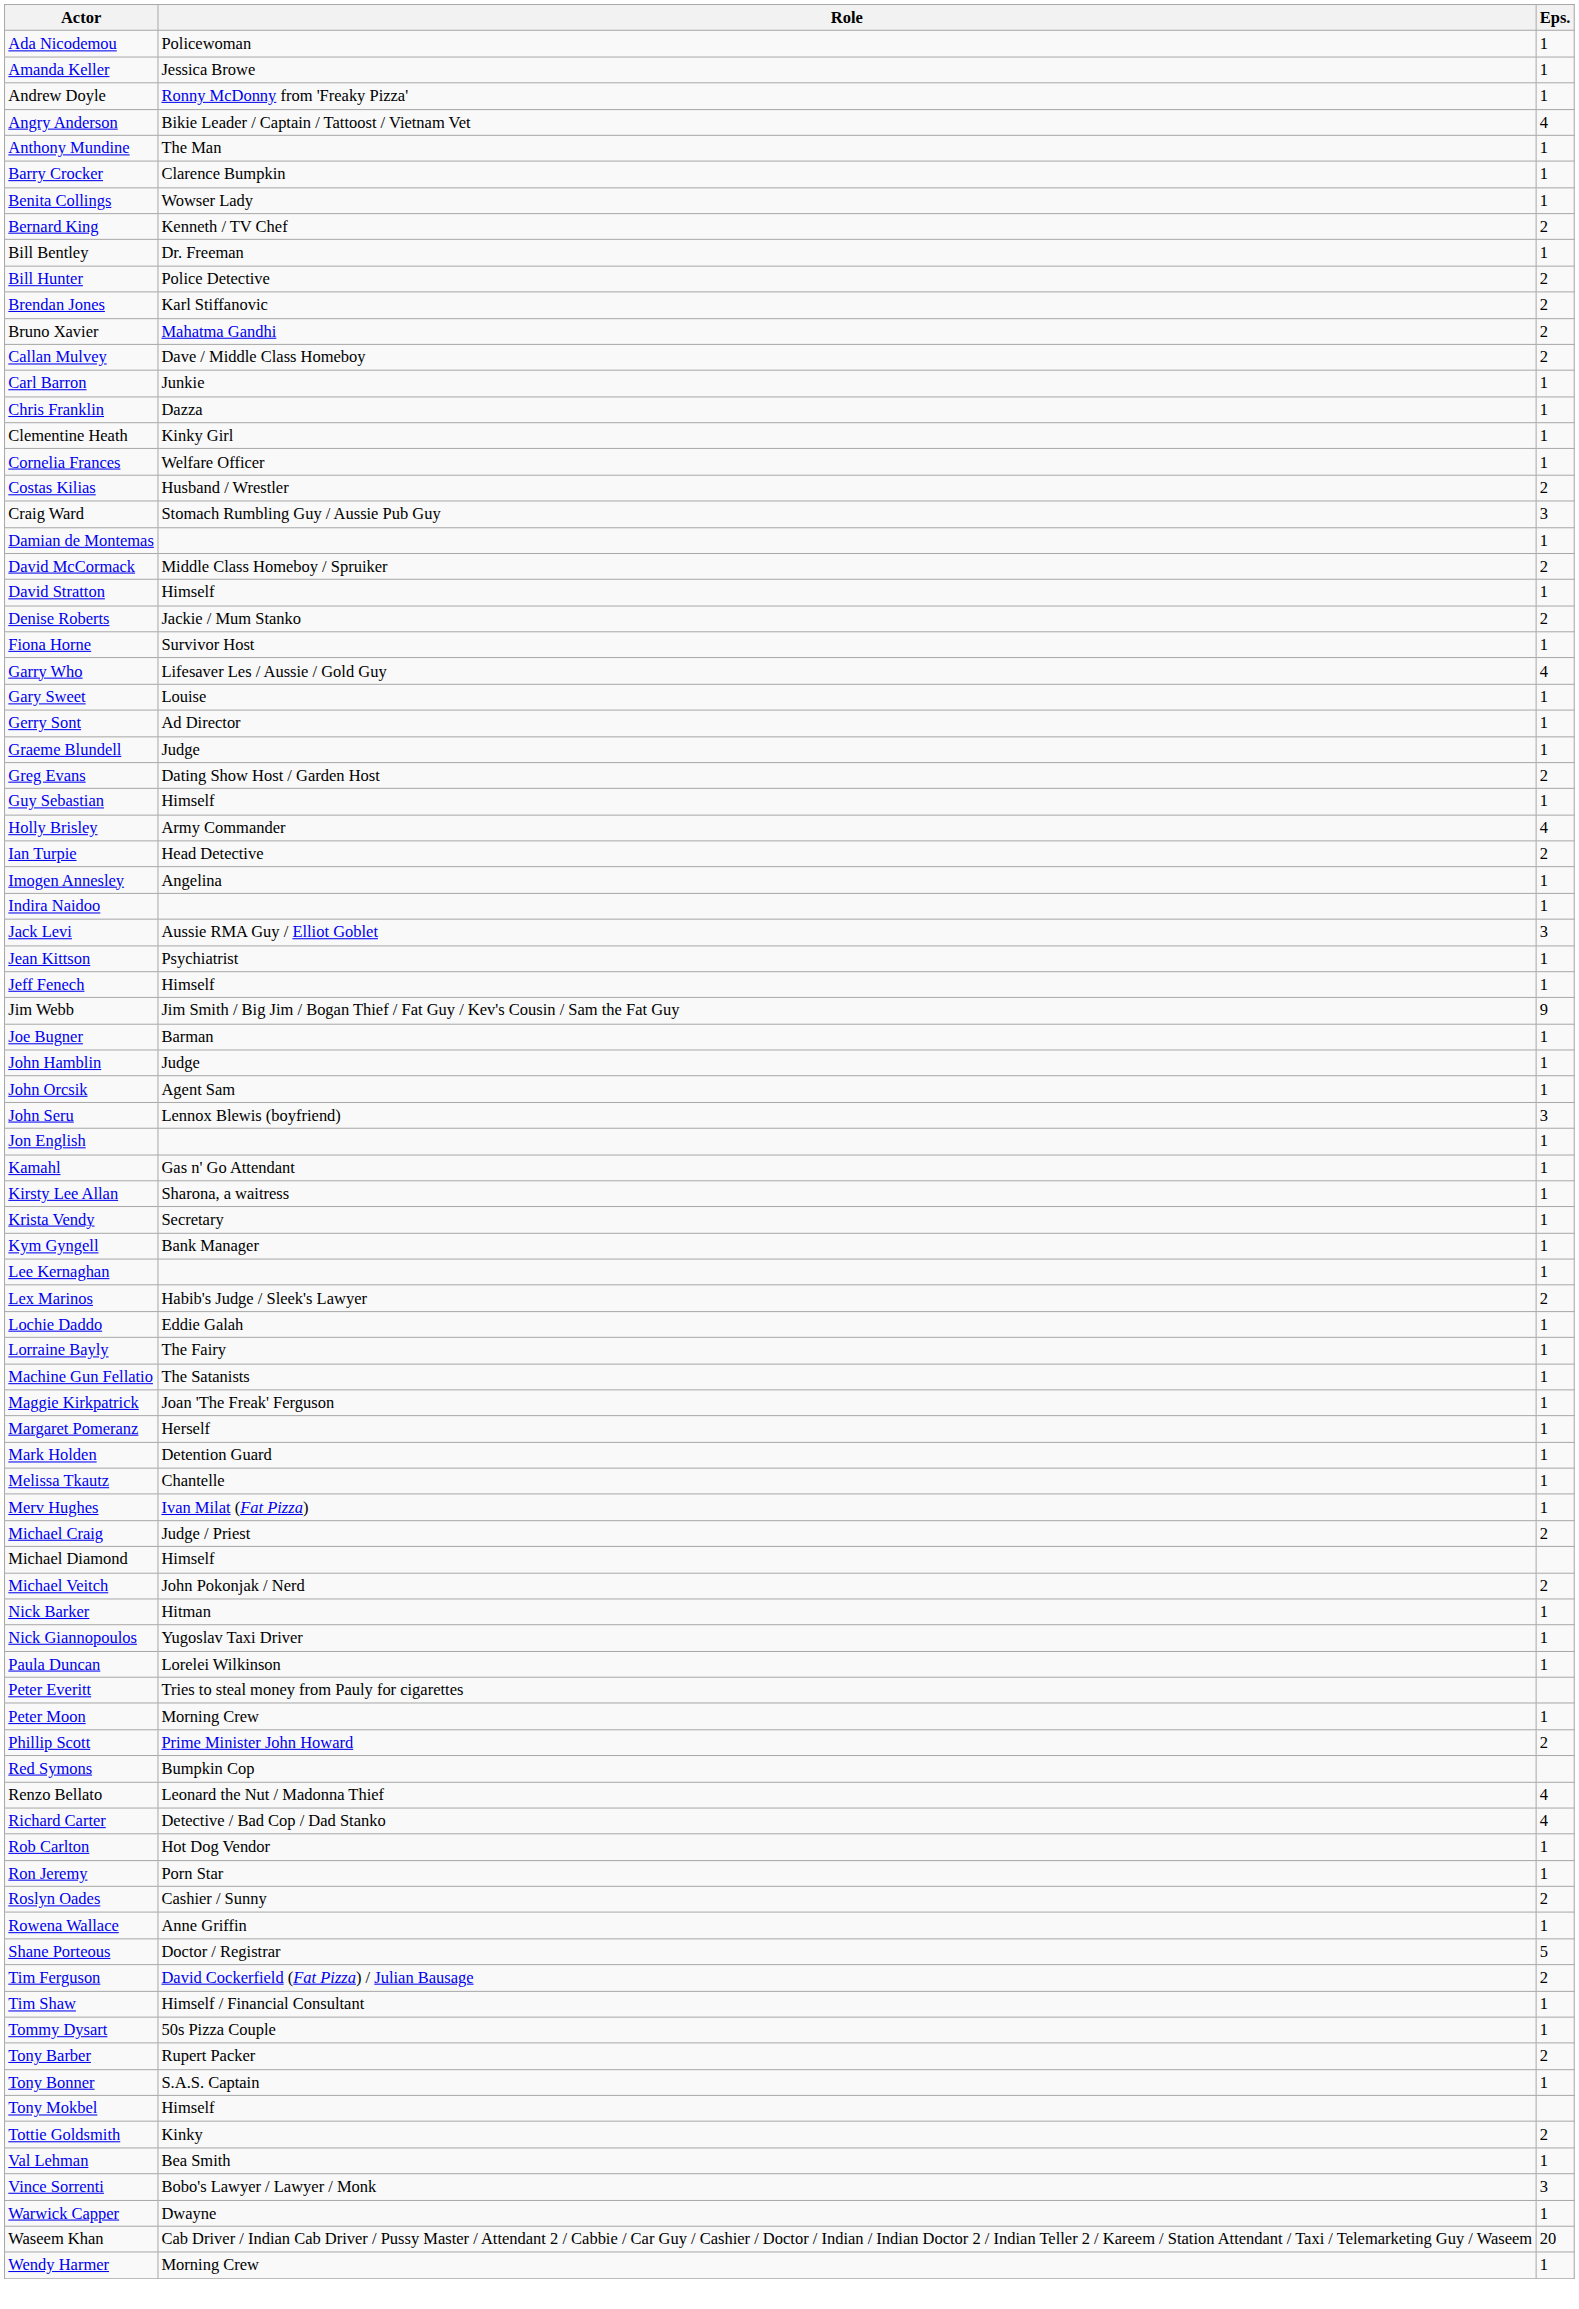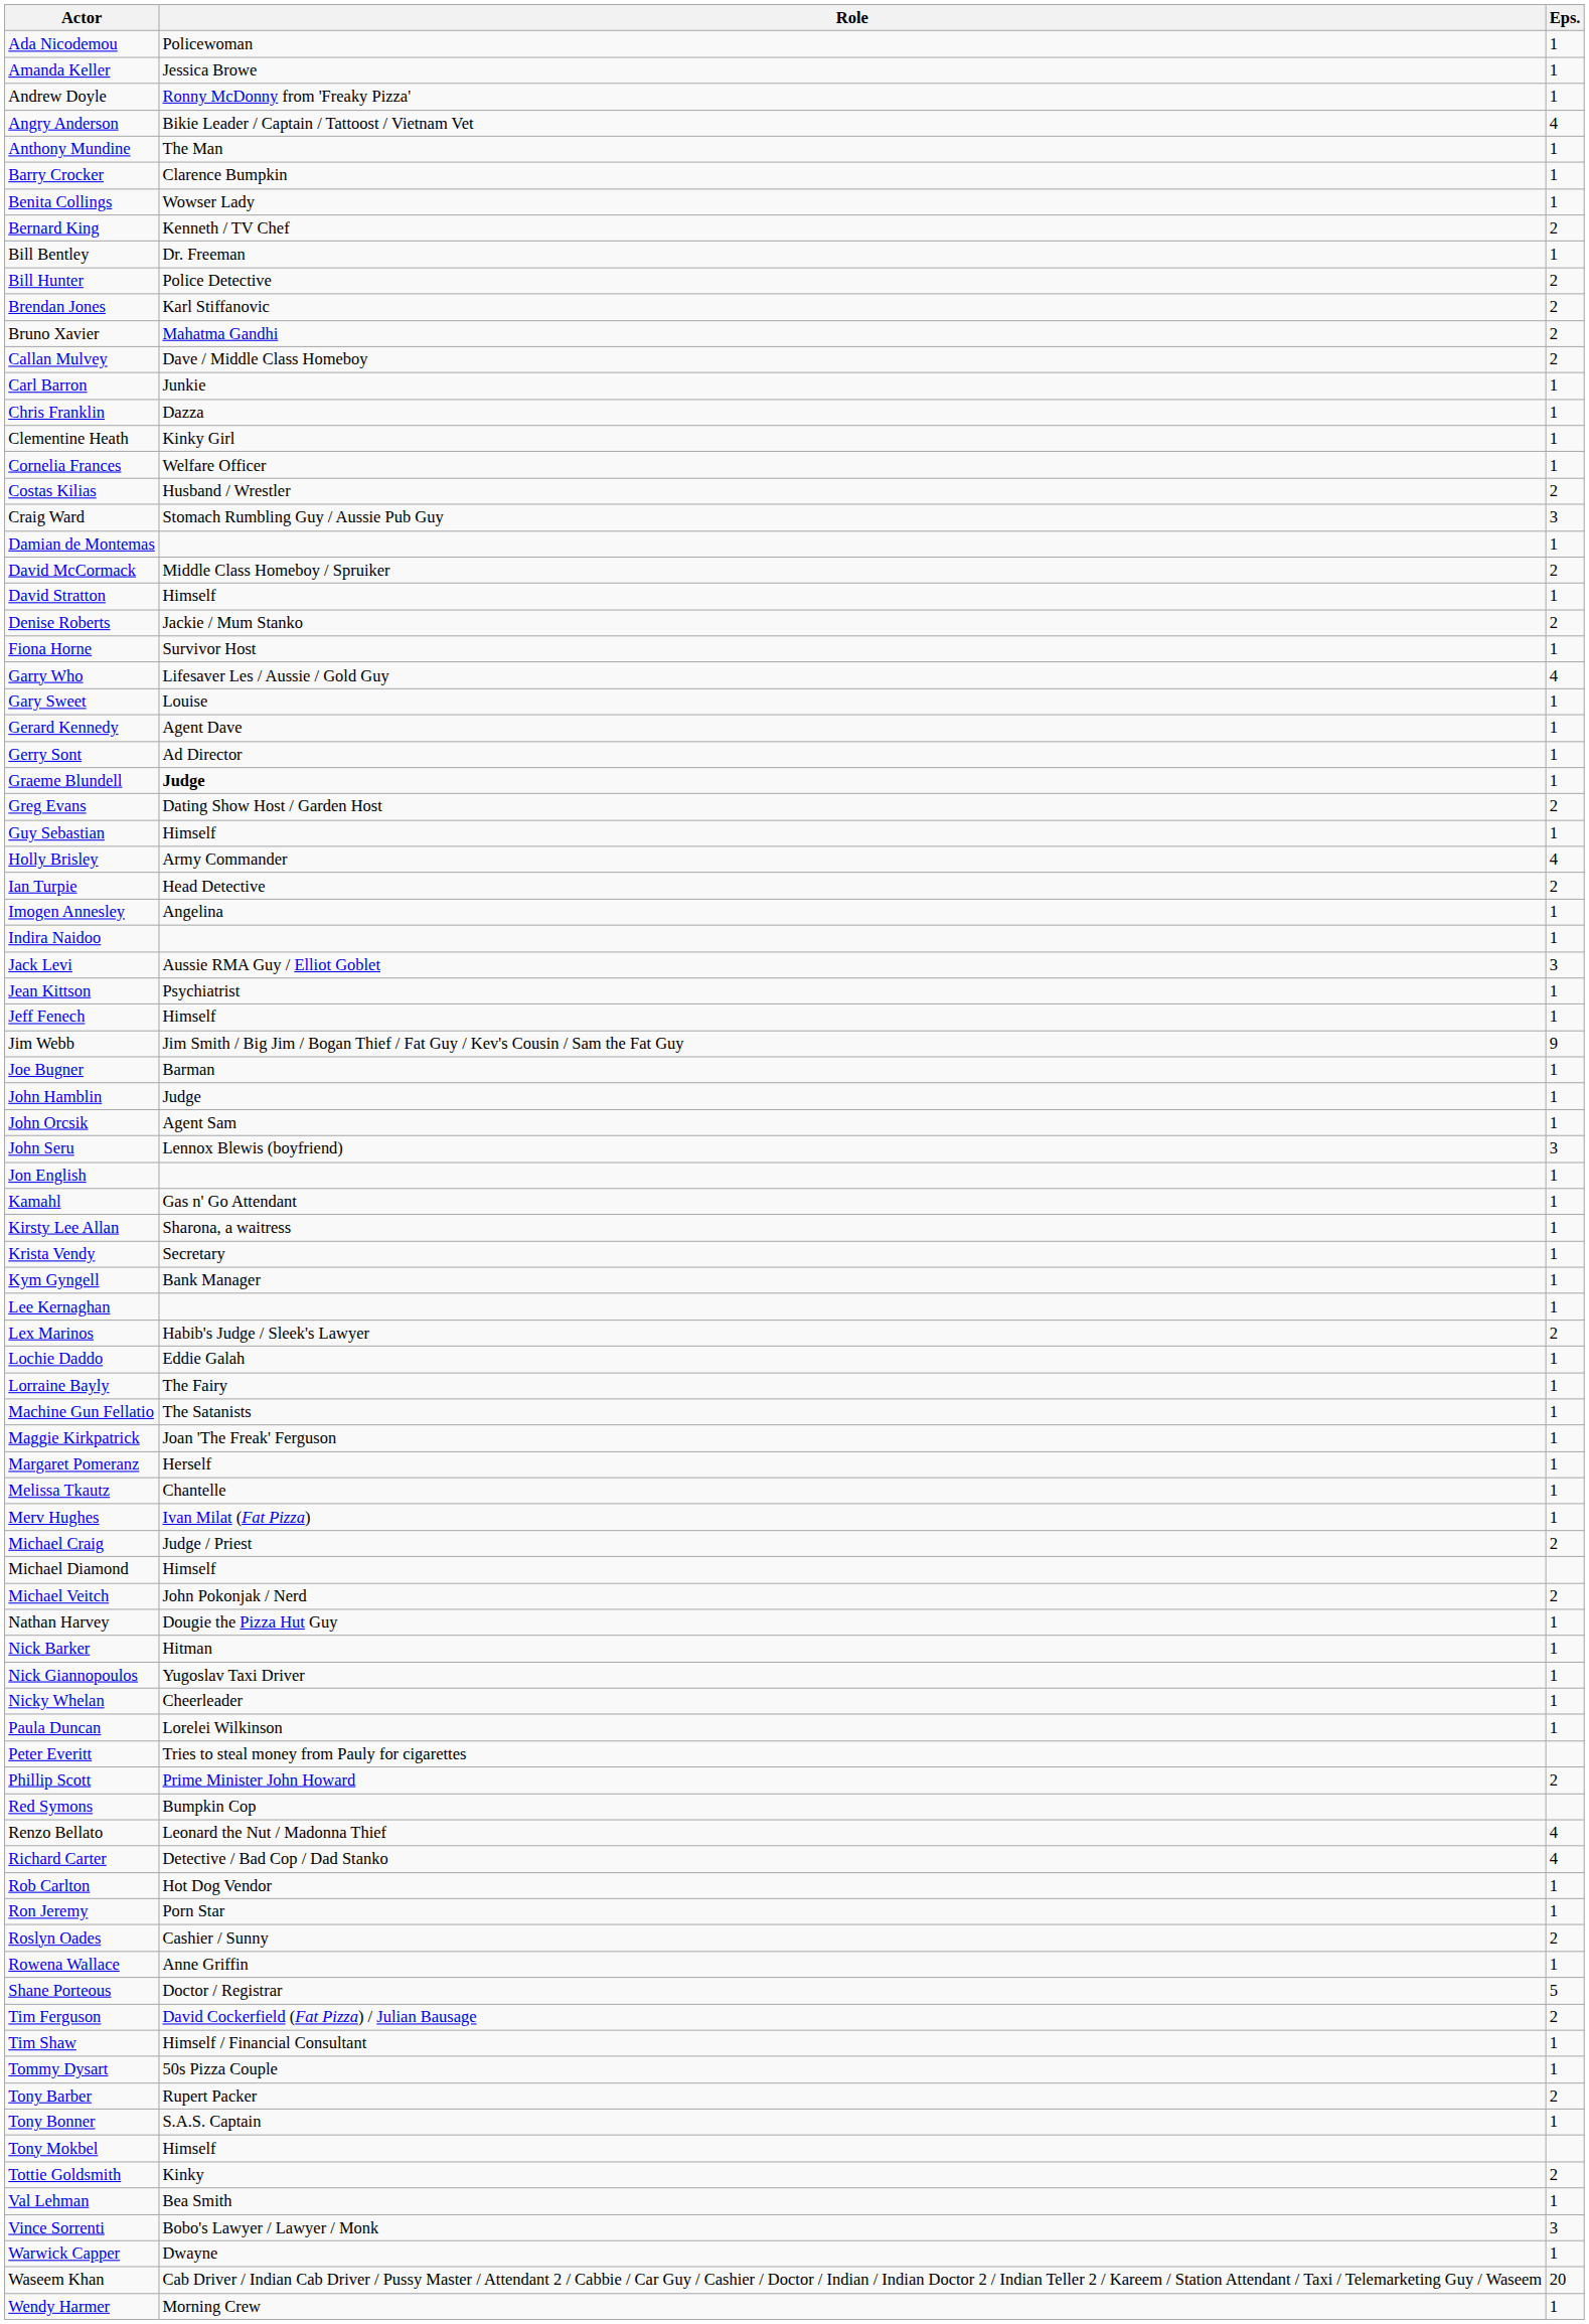 <table class="wikitable">
 <tr>
 <th>Actor</th>
 <th>Role</th>
 <th>Eps.</th>
 </tr>
 <tr>
 <td><a href='#'>Ada Nicodemou</a></td>
 <td>Policewoman</td>
 <td>1</td>
 </tr>
 <tr>
 <td><a href='#'>Amanda Keller</a></td>
 <td>Jessica Browe</td>
 <td>1</td>
 </tr>
 <tr>
 <td>Andrew Doyle</td>
 <td><a href='#'>Ronny McDonny</a> from 'Freaky Pizza'</td>
 <td>1</td>
 </tr>
 <tr>
 <td><a href='#'>Angry Anderson</a></td>
 <td>Bikie Leader / Captain / Tattoost / Vietnam Vet</td>
 <td>4</td>
 </tr>
 <tr>
 <td><a href='#'>Anthony Mundine</a></td>
 <td>The Man</td>
 <td>1</td>
 </tr>
 <tr>
 <td><a href='#'>Barry Crocker</a></td>
 <td>Clarence Bumpkin</td>
 <td>1</td>
 </tr>
 <tr>
 <td><a href='#'>Benita Collings</a></td>
 <td>Wowser Lady</td>
 <td>1</td>
 </tr>
 <tr>
 <td><a href='#'>Bernard King</a></td>
 <td>Kenneth / TV Chef</td>
 <td>2</td>
 </tr>
 <tr>
 <td>Bill Bentley</td>
 <td>Dr. Freeman</td>
 <td>1</td>
 </tr>
 <tr>
 <td><a href='#'>Bill Hunter</a></td>
 <td>Police Detective</td>
 <td>2</td>
 </tr>
 <tr>
 <td><a href='#'>Brendan Jones</a></td>
 <td>Karl Stiffanovic</td>
 <td>2</td>
 </tr>
 <tr>
 <td>Bruno Xavier</td>
 <td><a href='#'>Mahatma Gandhi</a></td>
 <td>2</td>
 </tr>
 <tr>
 <td><a href='#'>Callan Mulvey</a></td>
 <td>Dave / Middle Class Homeboy</td>
 <td>2</td>
 </tr>
 <tr>
 <td><a href='#'>Carl Barron</a></td>
 <td>Junkie</td>
 <td>1</td>
 </tr>
 <tr>
 <td><a href='#'>Chris Franklin</a></td>
 <td>Dazza</td>
 <td>1</td>
 </tr>
 <tr>
 <td>Clementine Heath</td>
 <td>Kinky Girl</td>
 <td>1</td>
 </tr>
 <tr>
 <td><a href='#'>Cornelia Frances</a></td>
 <td>Welfare Officer</td>
 <td>1</td>
 </tr>
 <tr>
 <td><a href='#'>Costas Kilias</a></td>
 <td>Husband / Wrestler</td>
 <td>2</td>
 </tr>
 <tr>
 <td>Craig Ward</td>
 <td>Stomach Rumbling Guy / Aussie Pub Guy</td>
 <td>3</td>
 </tr>
 <tr>
 <td><a href='#'>Damian de Montemas</a></td>
 <td></td>
 <td>1</td>
 </tr>
 <tr>
 <td><a href='#'>David McCormack</a></td>
 <td>Middle Class Homeboy / Spruiker</td>
 <td>2</td>
 </tr>
 <tr>
 <td><a href='#'>David Stratton</a></td>
 <td>Himself</td>
 <td>1</td>
 </tr>
 <tr>
 <td><a href='#'>Denise Roberts</a></td>
 <td>Jackie / Mum Stanko</td>
 <td>2</td>
 </tr>
 <tr>
 <td><a href='#'>Fiona Horne</a></td>
 <td>Survivor Host</td>
 <td>1</td>
 </tr>
 <tr>
 <td><a href='#'>Garry Who</a></td>
 <td>Lifesaver Les / Aussie / Gold Guy</td>
 <td>4</td>
 </tr>
 <tr>
 <td><a href='#'>Gary Sweet</a></td>
 <td>Louise</td>
 <td>1</td>
 </tr>
 <tr>
+<td><a href='#'>Gerard Kennedy</a></td>
+<td>Agent Dave</td>
+<td>1</td>
+</tr>
+<tr>
 <td><a href='#'>Gerry Sont</a></td>
 <td>Ad Director</td>
 <td>1</td>
 </tr>
 <tr>
 <td><a href='#'>Graeme Blundell</a></td>
-<td>Judge</td>
+<td><strong>Judge</strong></td>
 <td>1</td>
 </tr>
 <tr>
 <td><a href='#'>Greg Evans</a></td>
 <td>Dating Show Host / Garden Host</td>
 <td>2</td>
 </tr>
 <tr>
 <td><a href='#'>Guy Sebastian</a></td>
 <td>Himself</td>
 <td>1</td>
 </tr>
 <tr>
 <td><a href='#'>Holly Brisley</a></td>
 <td>Army Commander</td>
 <td>4</td>
 </tr>
 <tr>
 <td><a href='#'>Ian Turpie</a></td>
 <td>Head Detective</td>
 <td>2</td>
 </tr>
 <tr>
 <td><a href='#'>Imogen Annesley</a></td>
 <td>Angelina</td>
 <td>1</td>
 </tr>
 <tr>
 <td><a href='#'>Indira Naidoo</a></td>
 <td></td>
 <td>1</td>
 </tr>
 <tr>
 <td><a href='#'>Jack Levi</a></td>
 <td>Aussie RMA Guy / <a href='#'>Elliot Goblet</a></td>
 <td>3</td>
 </tr>
 <tr>
 <td><a href='#'>Jean Kittson</a></td>
 <td>Psychiatrist</td>
 <td>1</td>
 </tr>
 <tr>
 <td><a href='#'>Jeff Fenech</a></td>
 <td>Himself</td>
 <td>1</td>
 </tr>
 <tr>
 <td>Jim Webb</td>
 <td>Jim Smith / Big Jim / Bogan Thief / Fat Guy / Kev's Cousin / Sam the Fat Guy</td>
 <td>9</td>
 </tr>
 <tr>
 <td><a href='#'>Joe Bugner</a></td>
 <td>Barman</td>
 <td>1</td>
 </tr>
 <tr>
 <td><a href='#'>John Hamblin</a></td>
 <td>Judge</td>
 <td>1</td>
 </tr>
 <tr>
 <td><a href='#'>John Orcsik</a></td>
 <td>Agent Sam</td>
 <td>1</td>
 </tr>
 <tr>
 <td><a href='#'>John Seru</a></td>
 <td>Lennox Blewis (boyfriend)</td>
 <td>3</td>
 </tr>
 <tr>
 <td><a href='#'>Jon English</a></td>
 <td></td>
 <td>1</td>
 </tr>
 <tr>
 <td><a href='#'>Kamahl</a></td>
 <td>Gas n' Go Attendant</td>
 <td>1</td>
 </tr>
 <tr>
 <td><a href='#'>Kirsty Lee Allan</a></td>
 <td>Sharona, a waitress</td>
 <td>1</td>
 </tr>
 <tr>
 <td><a href='#'>Krista Vendy</a></td>
 <td>Secretary</td>
 <td>1</td>
 </tr>
 <tr>
 <td><a href='#'>Kym Gyngell</a></td>
 <td>Bank Manager</td>
 <td>1</td>
 </tr>
 <tr>
 <td><a href='#'>Lee Kernaghan</a></td>
 <td></td>
 <td>1</td>
 </tr>
 <tr>
 <td><a href='#'>Lex Marinos</a></td>
 <td>Habib's Judge / Sleek's Lawyer</td>
 <td>2</td>
 </tr>
 <tr>
 <td><a href='#'>Lochie Daddo</a></td>
 <td>Eddie Galah</td>
 <td>1</td>
 </tr>
 <tr>
 <td><a href='#'>Lorraine Bayly</a></td>
 <td>The Fairy</td>
 <td>1</td>
 </tr>
 <tr>
 <td><a href='#'>Machine Gun Fellatio</a></td>
 <td>The Satanists</td>
 <td>1</td>
 </tr>
 <tr>
 <td><a href='#'>Maggie Kirkpatrick</a></td>
 <td>Joan 'The Freak' Ferguson</td>
 <td>1</td>
 </tr>
 <tr>
 <td><a href='#'>Margaret Pomeranz</a></td>
 <td>Herself</td>
 <td>1</td>
 </tr>
 <tr>
-<td><a href='#'>Mark Holden</a></td>
-<td>Detention Guard</td>
-<td>1</td>
-</tr>
-<tr>
 <td><a href='#'>Melissa Tkautz</a></td>
 <td>Chantelle</td>
 <td>1</td>
 </tr>
 <tr>
 <td><a href='#'>Merv Hughes</a></td>
 <td><a href='#'>Ivan Milat</a> (<em><a href='#'>Fat Pizza</a></em>)</td>
 <td>1</td>
 </tr>
 <tr>
 <td><a href='#'>Michael Craig</a></td>
 <td>Judge / Priest</td>
 <td>2</td>
 </tr>
 <tr>
 <td>Michael Diamond</td>
 <td>Himself</td>
 <td></td>
 </tr>
 <tr>
 <td><a href='#'>Michael Veitch</a></td>
 <td>John Pokonjak / Nerd</td>
 <td>2</td>
 </tr>
 <tr>
+<td>Nathan Harvey</td>
+<td>Dougie the <a href='#'>Pizza Hut</a> Guy</td>
+<td>1</td>
+</tr>
+<tr>
 <td><a href='#'>Nick Barker</a></td>
 <td>Hitman</td>
 <td>1</td>
 </tr>
 <tr>
 <td><a href='#'>Nick Giannopoulos</a></td>
 <td>Yugoslav Taxi Driver</td>
+<td>1</td>
+</tr>
+<tr>
+<td><a href='#'>Nicky Whelan</a></td>
+<td>Cheerleader</td>
 <td>1</td>
 </tr>
 <tr>
 <td><a href='#'>Paula Duncan</a></td>
 <td>Lorelei Wilkinson</td>
 <td>1</td>
 </tr>
 <tr>
 <td><a href='#'>Peter Everitt</a></td>
 <td>Tries to steal money from Pauly for cigarettes</td>
 <td></td>
-</tr>
-<tr>
-<td><a href='#'>Peter Moon</a></td>
-<td>Morning Crew</td>
-<td>1</td>
 </tr>
 <tr>
 <td><a href='#'>Phillip Scott</a></td>
 <td><a href='#'>Prime Minister John Howard</a></td>
 <td>2</td>
 </tr>
 <tr>
 <td><a href='#'>Red Symons</a></td>
 <td>Bumpkin Cop</td>
 <td></td>
 </tr>
 <tr>
 <td>Renzo Bellato</td>
 <td>Leonard the Nut / Madonna Thief</td>
 <td>4</td>
 </tr>
 <tr>
 <td><a href='#'>Richard Carter</a></td>
 <td>Detective / Bad Cop / Dad Stanko</td>
 <td>4</td>
 </tr>
 <tr>
 <td><a href='#'>Rob Carlton</a></td>
 <td>Hot Dog Vendor</td>
 <td>1</td>
 </tr>
 <tr>
 <td><a href='#'>Ron Jeremy</a></td>
 <td>Porn Star</td>
 <td>1</td>
 </tr>
 <tr>
 <td><a href='#'>Roslyn Oades</a></td>
 <td>Cashier / Sunny</td>
 <td>2</td>
 </tr>
 <tr>
 <td><a href='#'>Rowena Wallace</a></td>
 <td>Anne Griffin</td>
 <td>1</td>
 </tr>
 <tr>
 <td><a href='#'>Shane Porteous</a></td>
 <td>Doctor / Registrar</td>
 <td>5</td>
 </tr>
 <tr>
 <td><a href='#'>Tim Ferguson</a></td>
 <td><a href='#'>David Cockerfield</a> (<em><a href='#'>Fat Pizza</a></em>) / <a href='#'>Julian Bausage</a></td>
 <td>2</td>
 </tr>
 <tr>
 <td><a href='#'>Tim Shaw</a></td>
 <td>Himself / Financial Consultant</td>
 <td>1</td>
 </tr>
 <tr>
 <td><a href='#'>Tommy Dysart</a></td>
 <td>50s Pizza Couple</td>
 <td>1</td>
 </tr>
 <tr>
 <td><a href='#'>Tony Barber</a></td>
 <td>Rupert Packer</td>
 <td>2</td>
 </tr>
 <tr>
 <td><a href='#'>Tony Bonner</a></td>
 <td>S.A.S. Captain</td>
 <td>1</td>
 </tr>
 <tr>
 <td><a href='#'>Tony Mokbel</a></td>
 <td>Himself</td>
 <td></td>
 </tr>
 <tr>
 <td><a href='#'>Tottie Goldsmith</a></td>
 <td>Kinky</td>
 <td>2</td>
 </tr>
 <tr>
 <td><a href='#'>Val Lehman</a></td>
 <td>Bea Smith</td>
 <td>1</td>
 </tr>
 <tr>
 <td><a href='#'>Vince Sorrenti</a></td>
 <td>Bobo's Lawyer / Lawyer / Monk</td>
 <td>3</td>
 </tr>
 <tr>
 <td><a href='#'>Warwick Capper</a></td>
 <td>Dwayne</td>
 <td>1</td>
 </tr>
 <tr>
 <td>Waseem Khan</td>
 <td>Cab Driver / Indian Cab Driver / Pussy Master / Attendant 2 / Cabbie / Car Guy / Cashier / Doctor / Indian / Indian Doctor 2 / Indian Teller 2 / Kareem / Station Attendant / Taxi / Telemarketing Guy / Waseem</td>
 <td>20</td>
 </tr>
 <tr>
 <td><a href='#'>Wendy Harmer</a></td>
 <td>Morning Crew</td>
 <td>1</td>
 </tr>
 </table>
